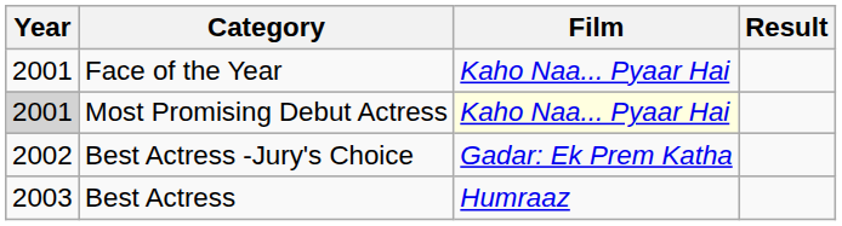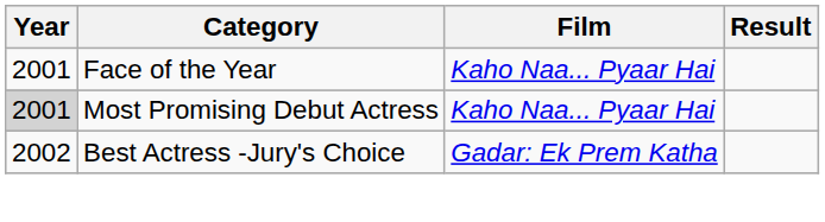 <table class="wikitable" style="font-size: 90%;">
 <tr>
 <th>Year</th>
 <th>Category</th>
 <th>Film</th>
 <th>Result</th>
 </tr>
 <tr>
 <td>2001</td>
 <td>Face of the Year</td>
 <td><em><a href='#'>Kaho Naa... Pyaar Hai</a></em></td>
 <td></td>
 </tr>
 <tr>
 <td style="background: lightgrey;">2001</td>
 <td>Most Promising Debut Actress</td>
-<td style="background: lightyellow;"><em><a href='#'>Kaho Naa... Pyaar Hai</a></em></td>
+<td><em><a href='#'>Kaho Naa... Pyaar Hai</a></em></td>
 <td></td>
 </tr>
 <tr>
 <td>2002</td>
 <td>Best Actress -Jury's Choice</td>
 <td><em><a href='#'>Gadar: Ek Prem Katha</a></em></td>
 <td></td>
 </tr>
-<tr>
-<td>2003</td>
-<td>Best  Actress</td>
-<td><em><a href='#'>Humraaz</a></em></td>
-<td></td>
-</tr>
 </table>
